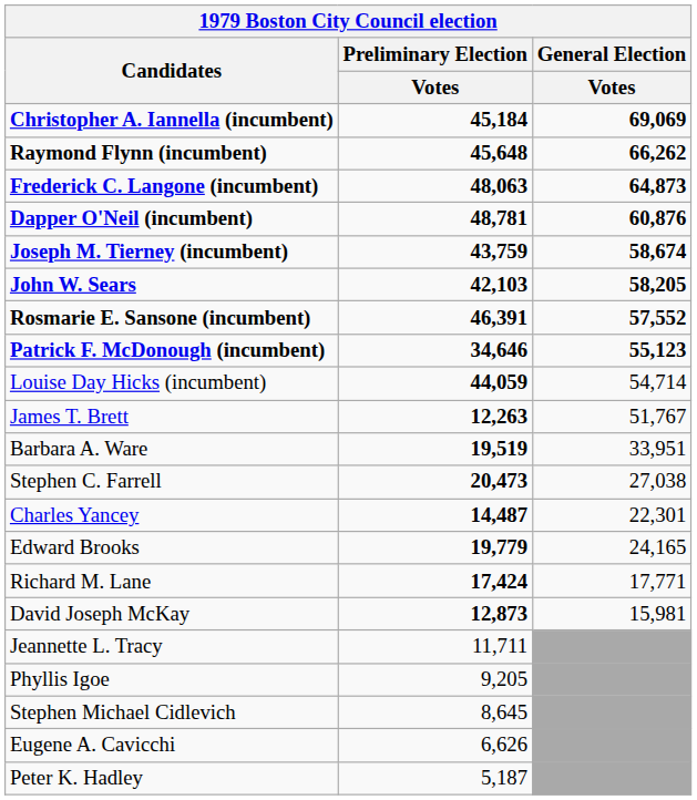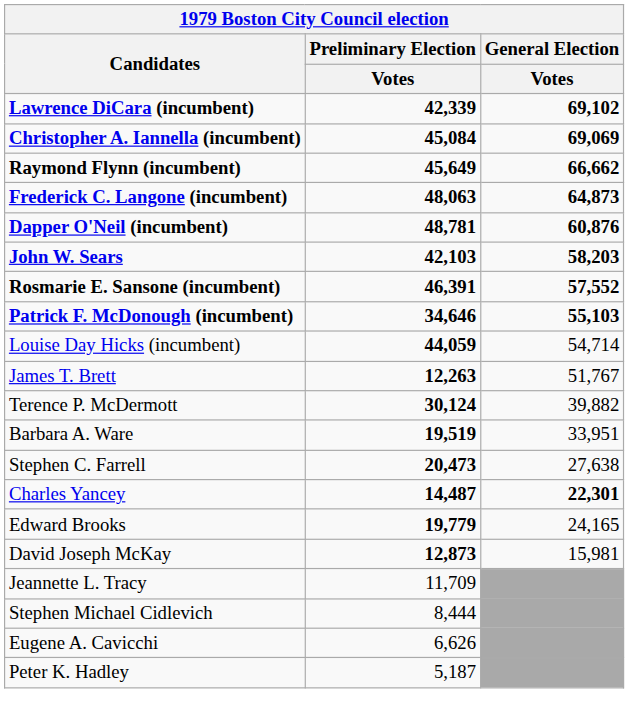 <table class=wikitable>
 <tr>
 <th colspan=3><a href='#'>1979 Boston City Council election</a></th>
 </tr>
 <tr>
 <th colspan=1 rowspan=2><strong>Candidates</strong></th>
 <th colspan=1><strong>Preliminary Election</strong></th>
 <th colspan=1><strong>General Election</strong></th>
 </tr>
 <tr>
 <th>Votes</th>
 <th>Votes</th>
 </tr>
 <tr>
+<td><strong><a href='#'>Lawrence DiCara</a> (incumbent)</strong></td>
+<td align="right"><strong>42,339</strong></td>
+<td align="right"><strong>69,102</strong></td>
+</tr>
+<tr>
 <td><strong><a href='#'>Christopher A. Iannella</a> (incumbent)</strong></td>
-<td align="right"><strong>45,184</strong></td>
+<td align="right"><strong>45,084</strong></td>
 <td align="right"><strong>69,069</strong></td>
 </tr>
 <tr>
 <td><strong>Raymond Flynn (incumbent)</strong></td>
-<td align="right"><strong>45,648</strong></td>
-<td align="right"><strong>66,262</strong></td>
+<td align="right"><strong>45,649</strong></td>
+<td align="right"><strong>66,662</strong></td>
 </tr>
 <tr>
 <td><strong><a href='#'>Frederick C. Langone</a> (incumbent)</strong></td>
 <td align="right"><strong>48,063</strong></td>
 <td align="right"><strong>64,873</strong></td>
 </tr>
 <tr>
 <td><strong><a href='#'>Dapper O'Neil</a> (incumbent)</strong></td>
 <td align="right"><strong>48,781</strong></td>
 <td align="right"><strong>60,876</strong></td>
 </tr>
 <tr>
-<td><strong><a href='#'>Joseph M. Tierney</a> (incumbent)</strong></td>
-<td align="right"><strong>43,759</strong></td>
-<td align="right"><strong>58,674</strong></td>
-</tr>
-<tr>
 <td><strong><a href='#'>John W. Sears</a></strong></td>
 <td align="right"><strong>42,103</strong></td>
-<td align="right"><strong>58,205</strong></td>
+<td align="right"><strong>58,203</strong></td>
 </tr>
 <tr>
 <td><strong>Rosmarie E. Sansone (incumbent)</strong></td>
 <td align="right"><strong>46,391</strong></td>
 <td align="right"><strong>57,552</strong></td>
 </tr>
 <tr>
 <td><strong><a href='#'>Patrick F. McDonough</a> (incumbent)</strong></td>
 <td align="right"><strong>34,646</strong></td>
-<td align="right"><strong>55,123</strong></td>
+<td align="right"><strong>55,103</strong></td>
 </tr>
 <tr>
 <td><a href='#'>Louise Day Hicks</a> (incumbent)</td>
 <td align="right"><strong>44,059</strong></td>
 <td align="right">54,714</td>
 </tr>
 <tr>
 <td><a href='#'>James T. Brett</a></td>
 <td align="right"><strong>12,263</strong></td>
 <td align="right">51,767</td>
 </tr>
 <tr>
+<td>Terence P. McDermott</td>
+<td align="right"><strong>30,124</strong></td>
+<td align="right">39,882</td>
+</tr>
+<tr>
 <td>Barbara A. Ware</td>
 <td align="right"><strong>19,519</strong></td>
 <td align="right">33,951</td>
 </tr>
 <tr>
 <td>Stephen C. Farrell</td>
 <td align="right"><strong>20,473</strong></td>
-<td align="right">27,038</td>
+<td align="right">27,638</td>
 </tr>
 <tr>
 <td><a href='#'>Charles Yancey</a></td>
 <td align="right"><strong>14,487</strong></td>
-<td align="right">22,301</td>
+<td align="right"><strong>22,301</strong></td>
 </tr>
 <tr>
 <td>Edward Brooks</td>
 <td align="right"><strong>19,779</strong></td>
 <td align="right">24,165</td>
-</tr>
-<tr>
-<td>Richard M. Lane</td>
-<td align="right"><strong>17,424</strong></td>
-<td align="right">17,771</td>
 </tr>
 <tr>
 <td>David Joseph McKay</td>
 <td align="right"><strong>12,873</strong></td>
 <td align="right">15,981</td>
 </tr>
 <tr>
 <td>Jeannette L. Tracy</td>
-<td align="right">11,711</td>
-<td colspan=1 bgcolor= darkgray></td>
-</tr>
-<tr>
-<td>Phyllis Igoe</td>
-<td align="right">9,205</td>
+<td align="right">11,709</td>
 <td colspan=1 bgcolor= darkgray></td>
 </tr>
 <tr>
 <td>Stephen Michael Cidlevich</td>
-<td align="right">8,645</td>
+<td align="right">8,444</td>
 <td colspan=1 bgcolor= darkgray></td>
 </tr>
 <tr>
 <td>Eugene A. Cavicchi</td>
 <td align="right">6,626</td>
 <td colspan=1 bgcolor= darkgray></td>
 </tr>
 <tr>
 <td>Peter K. Hadley</td>
 <td align="right">5,187</td>
 <td colspan=1 bgcolor= darkgray></td>
 </tr>
 </table>
